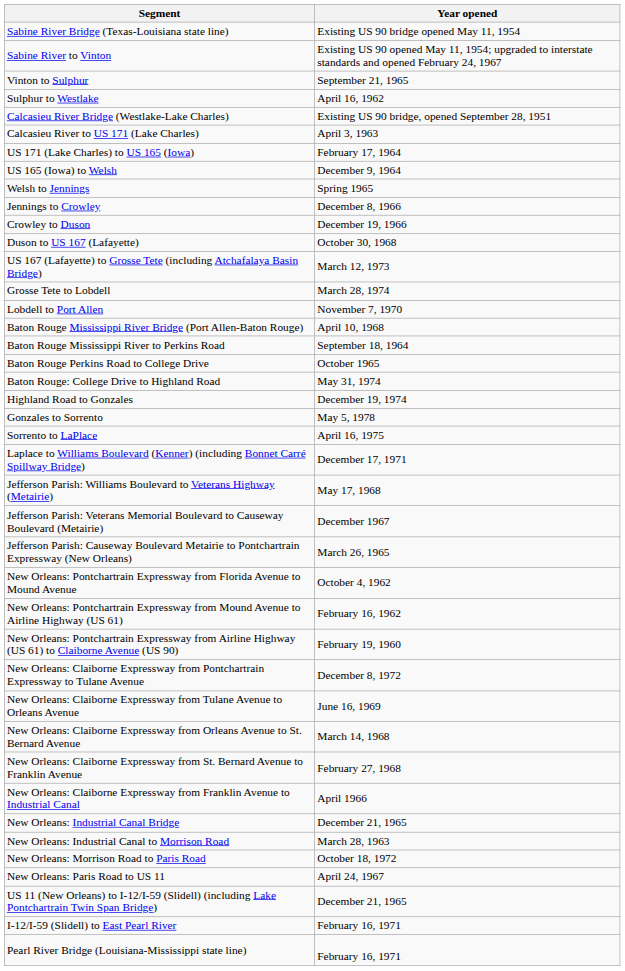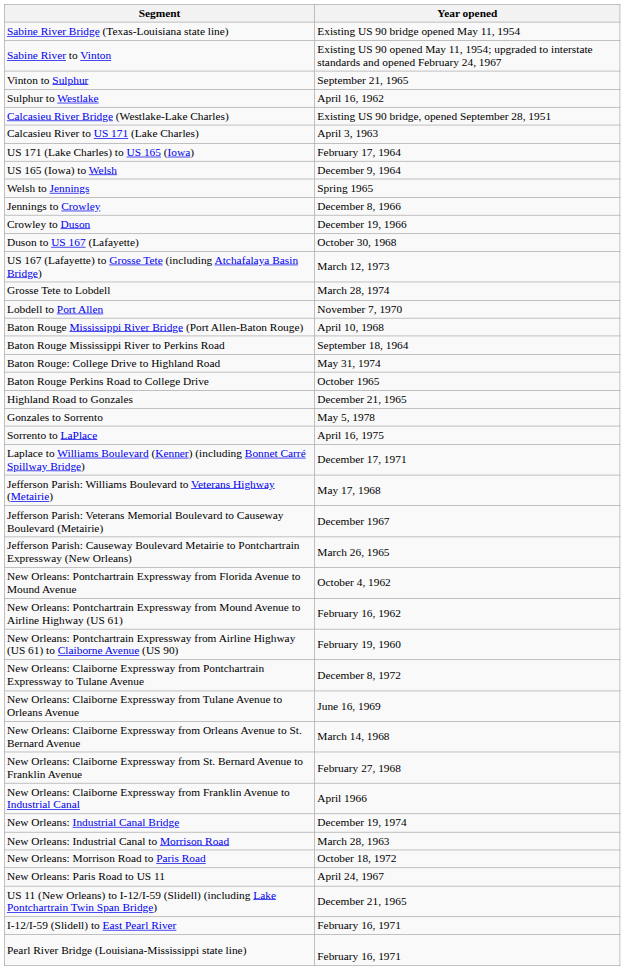 <table class="wikitable sortable">
 <tr>
 <th>Segment</th>
 <th>Year opened</th>
 </tr>
 <tr>
 <td><a href='#'>Sabine River Bridge</a> (Texas-Louisiana state line)</td>
 <td>Existing US 90 bridge opened May 11, 1954</td>
 </tr>
 <tr>
 <td><a href='#'>Sabine River</a> to <a href='#'>Vinton</a></td>
 <td>Existing US 90 opened May 11, 1954; upgraded to interstate standards and opened February 24, 1967</td>
 </tr>
 <tr>
 <td>Vinton to <a href='#'>Sulphur</a></td>
 <td>September 21, 1965</td>
 </tr>
 <tr>
 <td>Sulphur to <a href='#'>Westlake</a></td>
 <td>April 16, 1962</td>
 </tr>
 <tr>
 <td><a href='#'>Calcasieu River Bridge</a> (Westlake-Lake Charles)</td>
 <td>Existing US 90 bridge, opened September 28, 1951</td>
 </tr>
 <tr>
 <td>Calcasieu River to <a href='#'>US 171</a> (Lake Charles)</td>
 <td>April 3, 1963</td>
 </tr>
 <tr>
 <td>US 171 (Lake Charles) to <a href='#'>US 165</a> (<a href='#'>Iowa</a>)</td>
 <td>February 17, 1964</td>
 </tr>
 <tr>
 <td>US 165 (Iowa) to <a href='#'>Welsh</a></td>
 <td>December 9, 1964</td>
 </tr>
 <tr>
 <td>Welsh to <a href='#'>Jennings</a></td>
 <td>Spring 1965</td>
 </tr>
 <tr>
 <td>Jennings to <a href='#'>Crowley</a></td>
 <td>December 8, 1966</td>
 </tr>
 <tr>
 <td>Crowley to <a href='#'>Duson</a></td>
 <td>December 19, 1966</td>
 </tr>
 <tr>
 <td>Duson to <a href='#'>US 167</a> (Lafayette)</td>
 <td>October 30, 1968</td>
 </tr>
 <tr>
 <td>US 167 (Lafayette) to <a href='#'>Grosse Tete</a> (including <a href='#'>Atchafalaya Basin Bridge</a>)</td>
 <td>March 12, 1973</td>
 </tr>
 <tr>
 <td>Grosse Tete to Lobdell</td>
 <td>March 28, 1974</td>
 </tr>
 <tr>
 <td>Lobdell to <a href='#'>Port Allen</a></td>
 <td>November 7, 1970</td>
 </tr>
 <tr>
 <td>Baton Rouge <a href='#'>Mississippi River Bridge</a> (Port Allen-Baton Rouge)</td>
 <td>April 10, 1968</td>
 </tr>
 <tr>
 <td>Baton Rouge Mississippi River to Perkins Road</td>
 <td>September 18, 1964</td>
 </tr>
 <tr>
+<td>Baton Rouge: College Drive to Highland Road</td>
+<td>May 31, 1974</td>
+</tr>
+<tr>
 <td>Baton Rouge Perkins Road to College Drive</td>
 <td>October 1965</td>
 </tr>
 <tr>
-<td>Baton Rouge: College Drive to Highland Road</td>
-<td>May 31, 1974</td>
-</tr>
-<tr>
 <td>Highland Road to Gonzales</td>
-<td>December 19, 1974</td>
+<td>December 21, 1965</td>
 </tr>
 <tr>
 <td>Gonzales to Sorrento</td>
 <td>May 5, 1978</td>
 </tr>
 <tr>
 <td>Sorrento to <a href='#'>LaPlace</a></td>
 <td>April 16, 1975</td>
 </tr>
 <tr>
 <td>Laplace to <a href='#'>Williams Boulevard</a> (<a href='#'>Kenner</a>) (including <a href='#'>Bonnet Carré Spillway Bridge</a>)</td>
 <td>December 17, 1971</td>
 </tr>
 <tr>
 <td>Jefferson Parish: Williams Boulevard to <a href='#'>Veterans Highway</a> (<a href='#'>Metairie</a>)</td>
 <td>May 17, 1968</td>
 </tr>
 <tr>
 <td>Jefferson Parish: Veterans Memorial Boulevard to Causeway Boulevard (Metairie)</td>
 <td>December 1967</td>
 </tr>
 <tr>
 <td>Jefferson Parish: Causeway Boulevard Metairie to Pontchartrain Expressway (New Orleans)</td>
 <td>March 26, 1965</td>
 </tr>
 <tr>
 <td>New Orleans: Pontchartrain Expressway from Florida Avenue to Mound Avenue</td>
 <td>October 4, 1962</td>
 </tr>
 <tr>
 <td>New Orleans: Pontchartrain Expressway from Mound Avenue to Airline Highway (US 61)</td>
 <td>February 16, 1962</td>
 </tr>
 <tr>
 <td>New Orleans: Pontchartrain Expressway from Airline Highway (US 61) to <a href='#'>Claiborne Avenue</a> (US 90)</td>
 <td>February 19, 1960</td>
 </tr>
 <tr>
 <td>New Orleans: Claiborne Expressway from Pontchartrain Expressway to Tulane Avenue</td>
 <td>December 8, 1972</td>
 </tr>
 <tr>
 <td>New Orleans: Claiborne Expressway from Tulane Avenue to Orleans Avenue</td>
 <td>June 16, 1969</td>
 </tr>
 <tr>
 <td>New Orleans: Claiborne Expressway from Orleans Avenue to St. Bernard Avenue</td>
 <td>March 14, 1968</td>
 </tr>
 <tr>
 <td>New Orleans: Claiborne Expressway from St. Bernard Avenue to Franklin Avenue</td>
 <td>February 27, 1968</td>
 </tr>
 <tr>
 <td>New Orleans: Claiborne Expressway from Franklin Avenue to <a href='#'>Industrial Canal</a></td>
 <td>April 1966</td>
 </tr>
 <tr>
 <td>New Orleans: <a href='#'>Industrial Canal Bridge</a></td>
-<td>December 21, 1965</td>
+<td>December 19, 1974</td>
 </tr>
 <tr>
 <td>New Orleans: Industrial Canal to <a href='#'>Morrison Road</a></td>
 <td>March 28, 1963</td>
 </tr>
 <tr>
 <td>New Orleans: Morrison Road to <a href='#'>Paris Road</a></td>
 <td>October 18, 1972</td>
 </tr>
 <tr>
 <td>New Orleans: Paris Road to US 11</td>
 <td>April 24, 1967</td>
 </tr>
 <tr>
 <td>US 11 (New Orleans) to I-12/I-59 (Slidell) (including <a href='#'>Lake Pontchartrain Twin Span Bridge</a>)</td>
 <td>December 21, 1965</td>
 </tr>
 <tr>
 <td>I-12/I-59 (Slidell) to <a href='#'>East Pearl River</a></td>
 <td>February 16, 1971</td>
 </tr>
 <tr>
 <td>Pearl River Bridge (Louisiana-Mississippi state line)</td>
 <td><br>February 16, 1971</td>
 </tr>
 </table>
